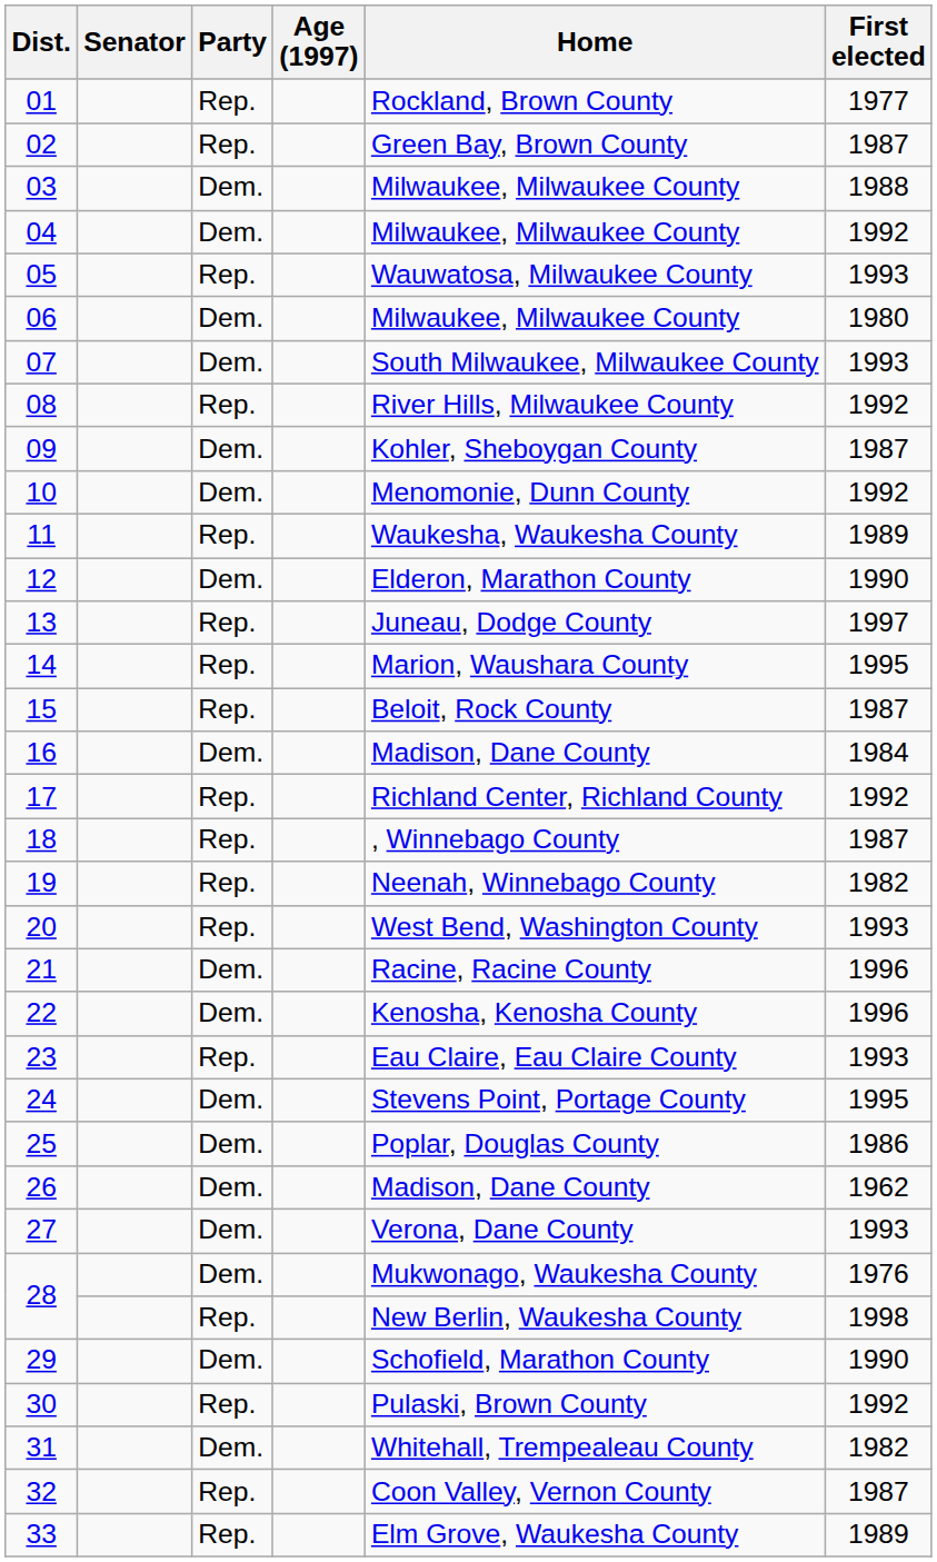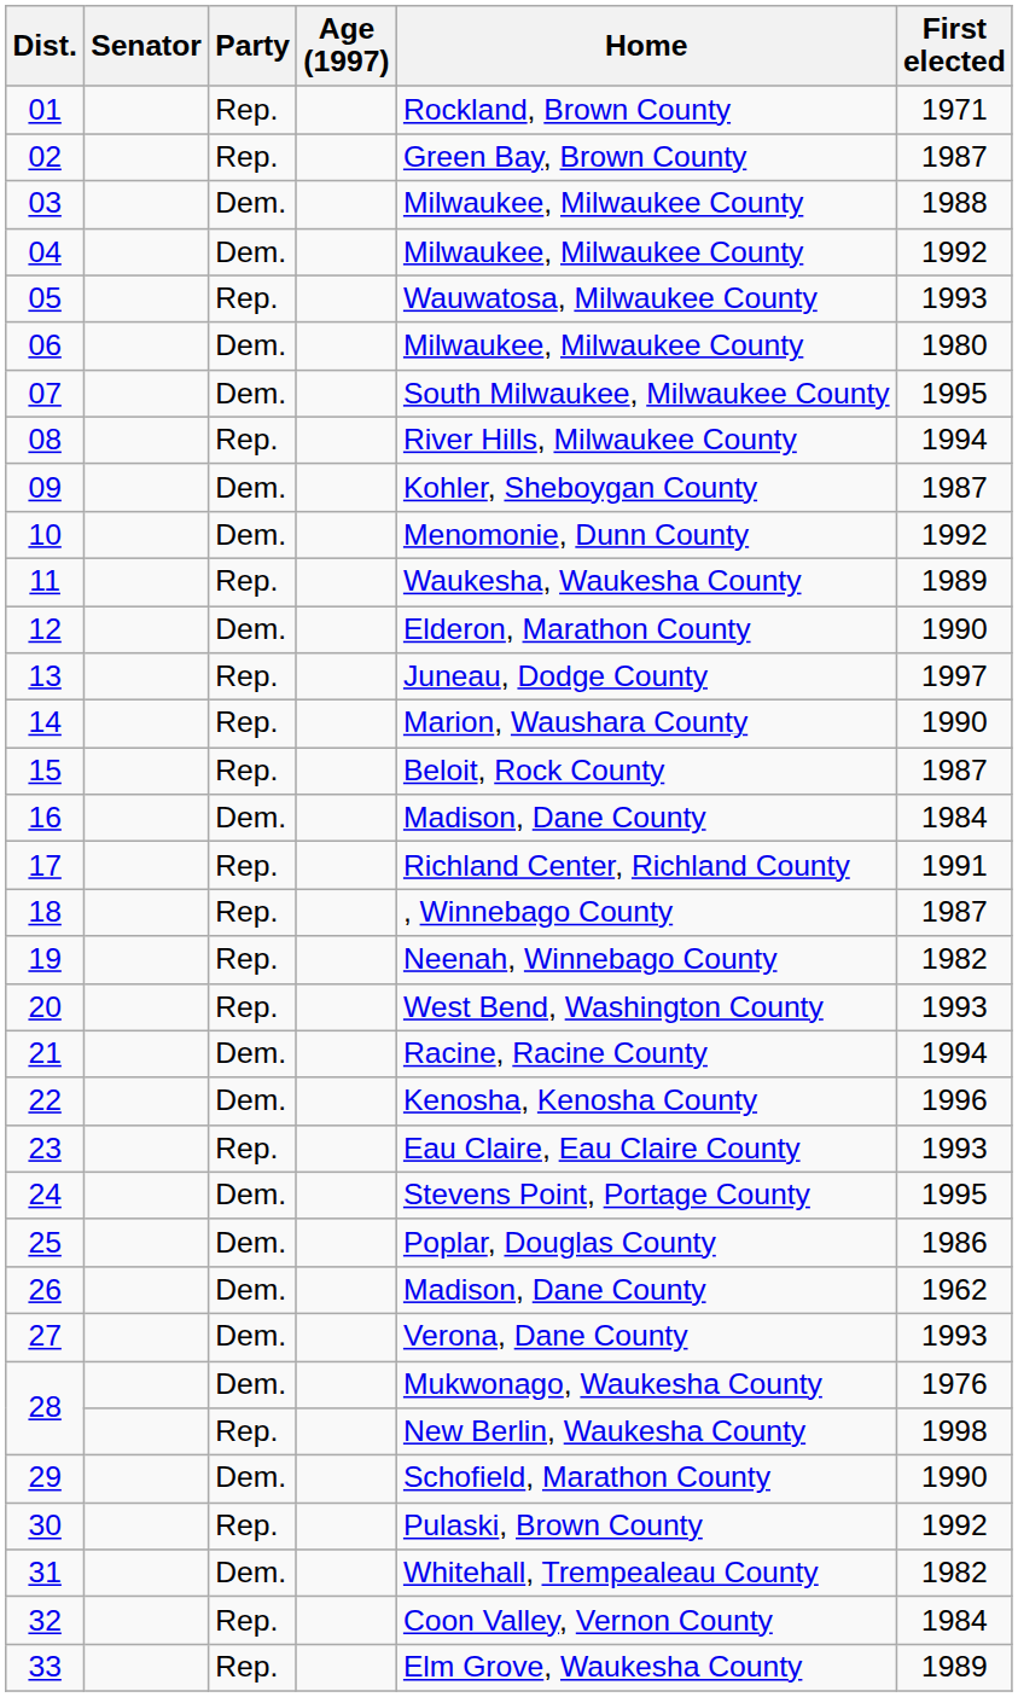 <table class="wikitable sortable">
 <tr>
 <th>Dist.</th>
 <th>Senator</th>
 <th>Party</th>
 <th>Age<br>(1997)</th>
 <th>Home</th>
 <th>First<br>elected</th>
 </tr>
 <tr>
 <td align="center"><a href='#'>01</a></td>
 <td></td>
 <td>Rep.</td>
 <td align="center"></td>
 <td><a href='#'>Rockland</a>, <a href='#'>Brown County</a></td>
-<td align="center">1977</td>
+<td align="center">1971</td>
 </tr>
 <tr>
 <td align="center"><a href='#'>02</a></td>
 <td></td>
 <td>Rep.</td>
 <td align="center"></td>
 <td><a href='#'>Green Bay</a>, <a href='#'>Brown County</a></td>
 <td align="center">1987</td>
 </tr>
 <tr>
 <td align="center"><a href='#'>03</a></td>
 <td></td>
 <td>Dem.</td>
 <td align="center"></td>
 <td><a href='#'>Milwaukee</a>, <a href='#'>Milwaukee County</a></td>
 <td align="center">1988</td>
 </tr>
 <tr>
 <td align="center"><a href='#'>04</a></td>
 <td></td>
 <td>Dem.</td>
 <td align="center"></td>
 <td><a href='#'>Milwaukee</a>, <a href='#'>Milwaukee County</a></td>
 <td align="center">1992</td>
 </tr>
 <tr>
 <td align="center"><a href='#'>05</a></td>
 <td></td>
 <td>Rep.</td>
 <td align="center"></td>
 <td><a href='#'>Wauwatosa</a>, <a href='#'>Milwaukee County</a></td>
 <td align="center">1993</td>
 </tr>
 <tr>
 <td align="center"><a href='#'>06</a></td>
 <td></td>
 <td>Dem.</td>
 <td align="center"></td>
 <td><a href='#'>Milwaukee</a>, <a href='#'>Milwaukee County</a></td>
 <td align="center">1980</td>
 </tr>
 <tr>
 <td align="center"><a href='#'>07</a></td>
 <td></td>
 <td>Dem.</td>
 <td align="center"></td>
 <td><a href='#'>South Milwaukee</a>, <a href='#'>Milwaukee County</a></td>
-<td align="center">1993</td>
+<td align="center">1995</td>
 </tr>
 <tr>
 <td align="center"><a href='#'>08</a></td>
 <td></td>
 <td>Rep.</td>
 <td align="center"></td>
 <td><a href='#'>River Hills</a>, <a href='#'>Milwaukee County</a></td>
-<td align="center">1992</td>
+<td align="center">1994</td>
 </tr>
 <tr>
 <td align="center"><a href='#'>09</a></td>
 <td></td>
 <td>Dem.</td>
 <td align="center"></td>
 <td><a href='#'>Kohler</a>, <a href='#'>Sheboygan County</a></td>
 <td align="center">1987</td>
 </tr>
 <tr>
 <td align="center"><a href='#'>10</a></td>
 <td></td>
 <td>Dem.</td>
 <td align="center"></td>
 <td><a href='#'>Menomonie</a>, <a href='#'>Dunn County</a></td>
 <td align="center">1992</td>
 </tr>
 <tr>
 <td align="center"><a href='#'>11</a></td>
 <td></td>
 <td>Rep.</td>
 <td align="center"></td>
 <td><a href='#'>Waukesha</a>, <a href='#'>Waukesha County</a></td>
 <td align="center">1989</td>
 </tr>
 <tr>
 <td align="center"><a href='#'>12</a></td>
 <td></td>
 <td>Dem.</td>
 <td align="center"></td>
 <td><a href='#'>Elderon</a>, <a href='#'>Marathon County</a></td>
 <td align="center">1990</td>
 </tr>
 <tr>
 <td align="center"><a href='#'>13</a></td>
 <td></td>
 <td>Rep.</td>
 <td align="center"></td>
 <td><a href='#'>Juneau</a>, <a href='#'>Dodge County</a></td>
 <td align="center">1997</td>
 </tr>
 <tr>
 <td align="center"><a href='#'>14</a></td>
 <td></td>
 <td>Rep.</td>
 <td align="center"></td>
 <td><a href='#'>Marion</a>, <a href='#'>Waushara County</a></td>
-<td align="center">1995</td>
+<td align="center">1990</td>
 </tr>
 <tr>
 <td align="center"><a href='#'>15</a></td>
 <td></td>
 <td>Rep.</td>
 <td align="center"></td>
 <td><a href='#'>Beloit</a>, <a href='#'>Rock County</a></td>
 <td align="center">1987</td>
 </tr>
 <tr>
 <td align="center"><a href='#'>16</a></td>
 <td></td>
 <td>Dem.</td>
 <td align="center"></td>
 <td><a href='#'>Madison</a>, <a href='#'>Dane County</a></td>
 <td align="center">1984</td>
 </tr>
 <tr>
 <td align="center"><a href='#'>17</a></td>
 <td></td>
 <td>Rep.</td>
 <td align="center"></td>
 <td><a href='#'>Richland Center</a>, <a href='#'>Richland County</a></td>
-<td align="center">1992</td>
+<td align="center">1991</td>
 </tr>
 <tr>
 <td align="center"><a href='#'>18</a></td>
 <td></td>
 <td>Rep.</td>
 <td align="center"></td>
 <td>, <a href='#'>Winnebago County</a></td>
 <td align="center">1987</td>
 </tr>
 <tr>
 <td align="center"><a href='#'>19</a></td>
 <td></td>
 <td>Rep.</td>
 <td align="center"></td>
 <td><a href='#'>Neenah</a>, <a href='#'>Winnebago County</a></td>
 <td align="center">1982</td>
 </tr>
 <tr>
 <td align="center"><a href='#'>20</a></td>
 <td></td>
 <td>Rep.</td>
 <td align="center"></td>
 <td><a href='#'>West Bend</a>, <a href='#'>Washington County</a></td>
 <td align="center">1993</td>
 </tr>
 <tr>
 <td align="center"><a href='#'>21</a></td>
 <td></td>
 <td>Dem.</td>
 <td align="center"></td>
 <td><a href='#'>Racine</a>, <a href='#'>Racine County</a></td>
-<td align="center">1996</td>
+<td align="center">1994</td>
 </tr>
 <tr>
 <td align="center"><a href='#'>22</a></td>
 <td></td>
 <td>Dem.</td>
 <td align="center"></td>
 <td><a href='#'>Kenosha</a>, <a href='#'>Kenosha County</a></td>
 <td align="center">1996</td>
 </tr>
 <tr>
 <td align="center"><a href='#'>23</a></td>
 <td></td>
 <td>Rep.</td>
 <td align="center"></td>
 <td><a href='#'>Eau Claire</a>, <a href='#'>Eau Claire County</a></td>
 <td align="center">1993</td>
 </tr>
 <tr>
 <td align="center"><a href='#'>24</a></td>
 <td></td>
 <td>Dem.</td>
 <td align="center"></td>
 <td><a href='#'>Stevens Point</a>, <a href='#'>Portage County</a></td>
 <td align="center">1995</td>
 </tr>
 <tr>
 <td align="center"><a href='#'>25</a></td>
 <td></td>
 <td>Dem.</td>
 <td align="center"></td>
 <td><a href='#'>Poplar</a>, <a href='#'>Douglas County</a></td>
 <td align="center">1986</td>
 </tr>
 <tr>
 <td align="center"><a href='#'>26</a></td>
 <td></td>
 <td>Dem.</td>
 <td align="center"></td>
 <td><a href='#'>Madison</a>, <a href='#'>Dane County</a></td>
 <td align="center">1962</td>
 </tr>
 <tr>
 <td align="center"><a href='#'>27</a></td>
 <td></td>
 <td>Dem.</td>
 <td align="center"></td>
 <td><a href='#'>Verona</a>, <a href='#'>Dane County</a></td>
 <td align="center">1993</td>
 </tr>
 <tr>
 <td rowspan="2" align="center"><a href='#'>28</a></td>
 <td> </td>
 <td>Dem.</td>
 <td align="center"></td>
 <td><a href='#'>Mukwonago</a>, <a href='#'>Waukesha County</a></td>
 <td align="center">1976</td>
 </tr>
 <tr>
 <td> </td>
 <td>Rep.</td>
 <td align="center"></td>
 <td><a href='#'>New Berlin</a>, <a href='#'>Waukesha County</a></td>
 <td align="center">1998</td>
 </tr>
 <tr>
 <td align="center"><a href='#'>29</a></td>
 <td></td>
 <td>Dem.</td>
 <td align="center"></td>
 <td><a href='#'>Schofield</a>, <a href='#'>Marathon County</a></td>
 <td align="center">1990</td>
 </tr>
 <tr>
 <td align="center"><a href='#'>30</a></td>
 <td></td>
 <td>Rep.</td>
 <td align="center"></td>
 <td><a href='#'>Pulaski</a>, <a href='#'>Brown County</a></td>
 <td align="center">1992</td>
 </tr>
 <tr>
 <td align="center"><a href='#'>31</a></td>
 <td></td>
 <td>Dem.</td>
 <td align="center"></td>
 <td><a href='#'>Whitehall</a>, <a href='#'>Trempealeau County</a></td>
 <td align="center">1982</td>
 </tr>
 <tr>
 <td align="center"><a href='#'>32</a></td>
 <td></td>
 <td>Rep.</td>
 <td align="center"></td>
 <td><a href='#'>Coon Valley</a>, <a href='#'>Vernon County</a></td>
-<td align="center">1987</td>
+<td align="center">1984</td>
 </tr>
 <tr>
 <td align="center"><a href='#'>33</a></td>
 <td></td>
 <td>Rep.</td>
 <td align="center"></td>
 <td><a href='#'>Elm Grove</a>, <a href='#'>Waukesha County</a></td>
 <td align="center">1989</td>
 </tr>
 </table>
